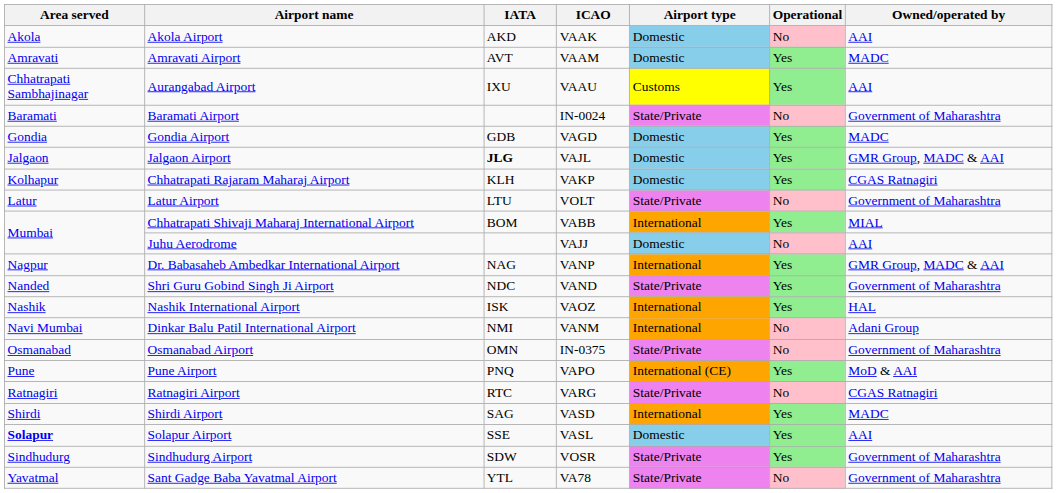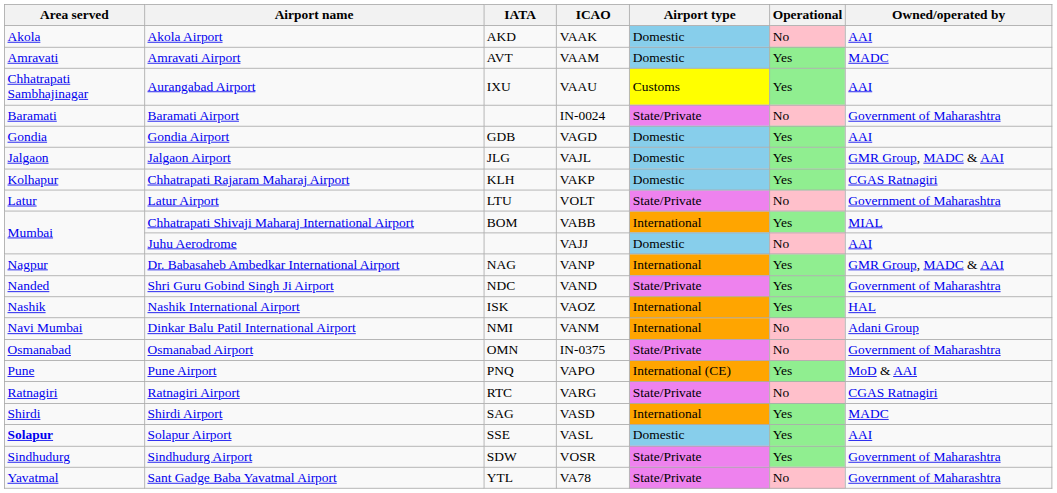 <table class="sortable wikitable"style="text-align:left;"style="font-size: 85%">
 <tr>
 <th style="width:10em;">Area served</th>
 <th style="width:25em;">Airport name</th>
 <th style="width:5em;">IATA</th>
 <th style="width:5em;">ICAO</th>
 <th style="width:10em;">Airport type</th>
 <th style="width:5em;">Operational</th>
 <th style="width:15em;">Owned/operated by</th>
 </tr>
 <tr>
 <td><a href='#'>Akola</a></td>
 <td><a href='#'>Akola Airport</a></td>
 <td>AKD</td>
 <td>VAAK</td>
 <td style="background:skyblue;">Domestic</td>
 <td style="background:pink;">No</td>
 <td><a href='#'>AAI</a></td>
 </tr>
 <tr>
 <td><a href='#'>Amravati</a></td>
 <td><a href='#'>Amravati Airport</a></td>
 <td>AVT</td>
 <td>VAAM</td>
 <td style="background:skyblue;">Domestic</td>
 <td style="background:lightgreen;">Yes</td>
 <td><a href='#'>MADC</a></td>
 </tr>
 <tr>
 <td><a href='#'>Chhatrapati Sambhajinagar</a></td>
 <td><a href='#'>Aurangabad Airport</a></td>
 <td>IXU</td>
 <td>VAAU</td>
 <td style="background:yellow;">Customs</td>
 <td style="background:lightgreen;">Yes</td>
 <td><a href='#'>AAI</a></td>
 </tr>
 <tr>
 <td><a href='#'>Baramati</a></td>
 <td><a href='#'>Baramati Airport</a></td>
 <td></td>
 <td>IN-0024</td>
 <td style="background:violet;">State/Private</td>
 <td style="background:pink;">No</td>
 <td><a href='#'>Government of Maharashtra</a></td>
 </tr>
 <tr>
 <td><a href='#'>Gondia</a></td>
 <td><a href='#'>Gondia Airport</a></td>
 <td>GDB</td>
 <td>VAGD</td>
 <td style="background:skyblue;">Domestic</td>
 <td style="background:lightgreen;">Yes</td>
-<td><a href='#'>MADC</a></td>
+<td><a href='#'>AAI</a></td>
 </tr>
 <tr>
 <td><a href='#'>Jalgaon</a></td>
 <td><a href='#'>Jalgaon Airport</a></td>
-<td><strong>JLG</strong></td>
+<td>JLG</td>
 <td>VAJL</td>
 <td style="background:skyblue;">Domestic</td>
 <td style="background:lightgreen;">Yes</td>
 <td><a href='#'>GMR Group</a>, <a href='#'>MADC</a> & <a href='#'>AAI</a></td>
 </tr>
 <tr>
 <td><a href='#'>Kolhapur</a></td>
 <td><a href='#'>Chhatrapati Rajaram Maharaj Airport</a></td>
 <td>KLH</td>
 <td>VAKP</td>
 <td style="background:skyblue;">Domestic</td>
 <td style="background:lightgreen;">Yes</td>
 <td><a href='#'>CGAS Ratnagiri</a></td>
 </tr>
 <tr>
 <td><a href='#'>Latur</a></td>
 <td><a href='#'>Latur Airport</a></td>
 <td>LTU</td>
 <td>VOLT</td>
 <td style="background:violet;">State/Private</td>
 <td style="background:pink;">No</td>
 <td><a href='#'>Government of Maharashtra</a></td>
 </tr>
 <tr>
 <td rowspan=2><a href='#'>Mumbai</a></td>
 <td><a href='#'>Chhatrapati Shivaji Maharaj International Airport</a></td>
 <td>BOM</td>
 <td>VABB</td>
 <td style="background:orange;">International</td>
 <td style="background:lightgreen;">Yes</td>
 <td><a href='#'>MIAL</a></td>
 </tr>
 <tr>
 <td><a href='#'>Juhu Aerodrome</a></td>
 <td></td>
 <td>VAJJ</td>
 <td style="background:skyblue;">Domestic</td>
 <td style="background:pink;">No</td>
 <td><a href='#'>AAI</a></td>
 </tr>
 <tr>
 <td><a href='#'>Nagpur</a></td>
 <td><a href='#'>Dr. Babasaheb Ambedkar International Airport</a></td>
 <td>NAG</td>
 <td>VANP</td>
 <td style="background:orange;">International</td>
 <td style="background:lightgreen;">Yes</td>
 <td><a href='#'>GMR Group</a>, <a href='#'>MADC</a> & <a href='#'>AAI</a></td>
 </tr>
 <tr>
 <td><a href='#'>Nanded</a></td>
 <td><a href='#'>Shri Guru Gobind Singh Ji Airport</a></td>
 <td>NDC</td>
 <td>VAND</td>
 <td style="background:violet;">State/Private</td>
 <td style="background:lightgreen;">Yes</td>
 <td><a href='#'>Government of Maharashtra</a></td>
 </tr>
 <tr>
 <td><a href='#'>Nashik</a></td>
 <td><a href='#'>Nashik International Airport</a></td>
 <td>ISK</td>
 <td>VAOZ</td>
 <td style="background:orange;">International</td>
 <td style="background:lightgreen;">Yes</td>
 <td><a href='#'>HAL</a></td>
 </tr>
 <tr>
 <td><a href='#'>Navi Mumbai</a></td>
 <td><a href='#'>Dinkar Balu Patil International Airport</a></td>
 <td>NMI</td>
 <td>VANM</td>
 <td style="background:orange;">International</td>
 <td style="background:pink;">No</td>
 <td><a href='#'>Adani Group</a></td>
 </tr>
 <tr>
 <td><a href='#'>Osmanabad</a></td>
 <td><a href='#'>Osmanabad Airport</a></td>
 <td>OMN</td>
 <td>IN-0375</td>
 <td style="background:violet;">State/Private</td>
 <td style="background:pink;">No</td>
 <td><a href='#'>Government of Maharashtra</a></td>
 </tr>
 <tr>
 <td><a href='#'>Pune</a></td>
 <td><a href='#'>Pune Airport</a></td>
 <td>PNQ</td>
 <td>VAPO</td>
 <td style="background:orange;">International (CE)</td>
 <td style="background:lightgreen;">Yes</td>
 <td><a href='#'>MoD</a> & <a href='#'>AAI</a></td>
 </tr>
 <tr>
 <td><a href='#'>Ratnagiri</a></td>
 <td><a href='#'>Ratnagiri Airport</a></td>
 <td>RTC</td>
 <td>VARG</td>
 <td style="background:violet;">State/Private</td>
 <td style="background:pink;">No</td>
 <td><a href='#'>CGAS Ratnagiri</a></td>
 </tr>
 <tr>
 <td><a href='#'>Shirdi</a></td>
 <td><a href='#'>Shirdi Airport</a></td>
 <td>SAG</td>
 <td>VASD</td>
 <td style="background:orange;">International</td>
 <td style="background:lightgreen;">Yes</td>
 <td><a href='#'>MADC</a></td>
 </tr>
 <tr>
 <td><strong><a href='#'>Solapur</a></strong></td>
 <td><a href='#'>Solapur Airport</a></td>
 <td>SSE</td>
 <td>VASL</td>
 <td style="background:skyblue;">Domestic</td>
 <td style="background:lightgreen;">Yes</td>
 <td><a href='#'>AAI</a></td>
 </tr>
 <tr>
 <td><a href='#'>Sindhudurg</a></td>
 <td><a href='#'>Sindhudurg Airport</a></td>
 <td>SDW</td>
 <td>VOSR</td>
 <td style="background:violet;">State/Private</td>
 <td style="background:lightgreen;">Yes</td>
 <td><a href='#'>Government of Maharashtra</a></td>
 </tr>
 <tr>
 <td><a href='#'>Yavatmal</a></td>
 <td><a href='#'>Sant Gadge Baba Yavatmal Airport</a></td>
 <td>YTL</td>
 <td>VA78</td>
 <td style="background:violet;">State/Private</td>
 <td style="background:pink;">No</td>
 <td><a href='#'>Government of Maharashtra</a></td>
 </tr>
 </table>
